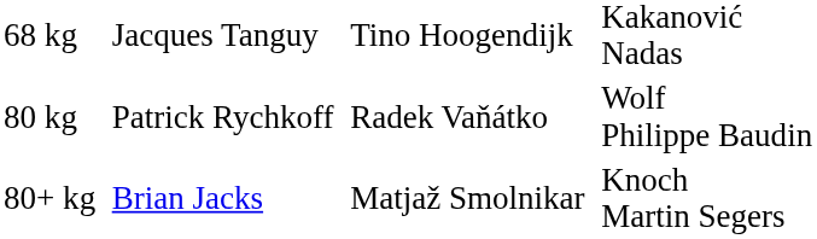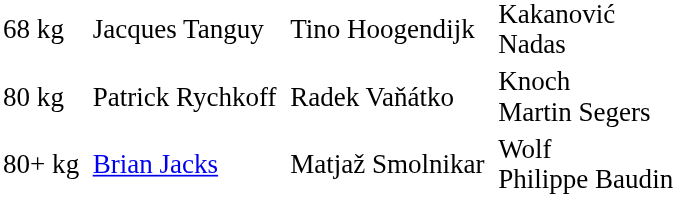 <table>
 <tr>
 <td>68 kg</td>
 <td> Jacques Tanguy</td>
 <td> Tino Hoogendijk</td>
 <td> Kakanović<br> Nadas</td>
 </tr>
 <tr>
 <td>80 kg</td>
 <td> Patrick Rychkoff</td>
 <td> Radek Vaňátko</td>
-<td> Wolf<br> Philippe Baudin</td>
+<td> Knoch<br> Martin Segers</td>
 </tr>
 <tr>
 <td>80+ kg</td>
 <td> <a href='#'>Brian Jacks</a></td>
 <td> Matjaž Smolnikar</td>
-<td> Knoch<br> Martin Segers</td>
+<td> Wolf<br> Philippe Baudin</td>
 </tr>
 </table>
